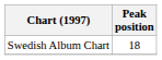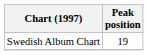 <table class="wikitable sortable" ! style="background: #ffffff;">
 <tr>
 <th align="left">Chart (1997)</th>
 <th align="left">Peak<br>position</th>
 </tr>
 <tr>
 <td align="left">Swedish Album Chart</td>
-<td align="center">18</td>
+<td align="center">19</td>
 </tr>
 <tr>
 </tr>
 </table>
